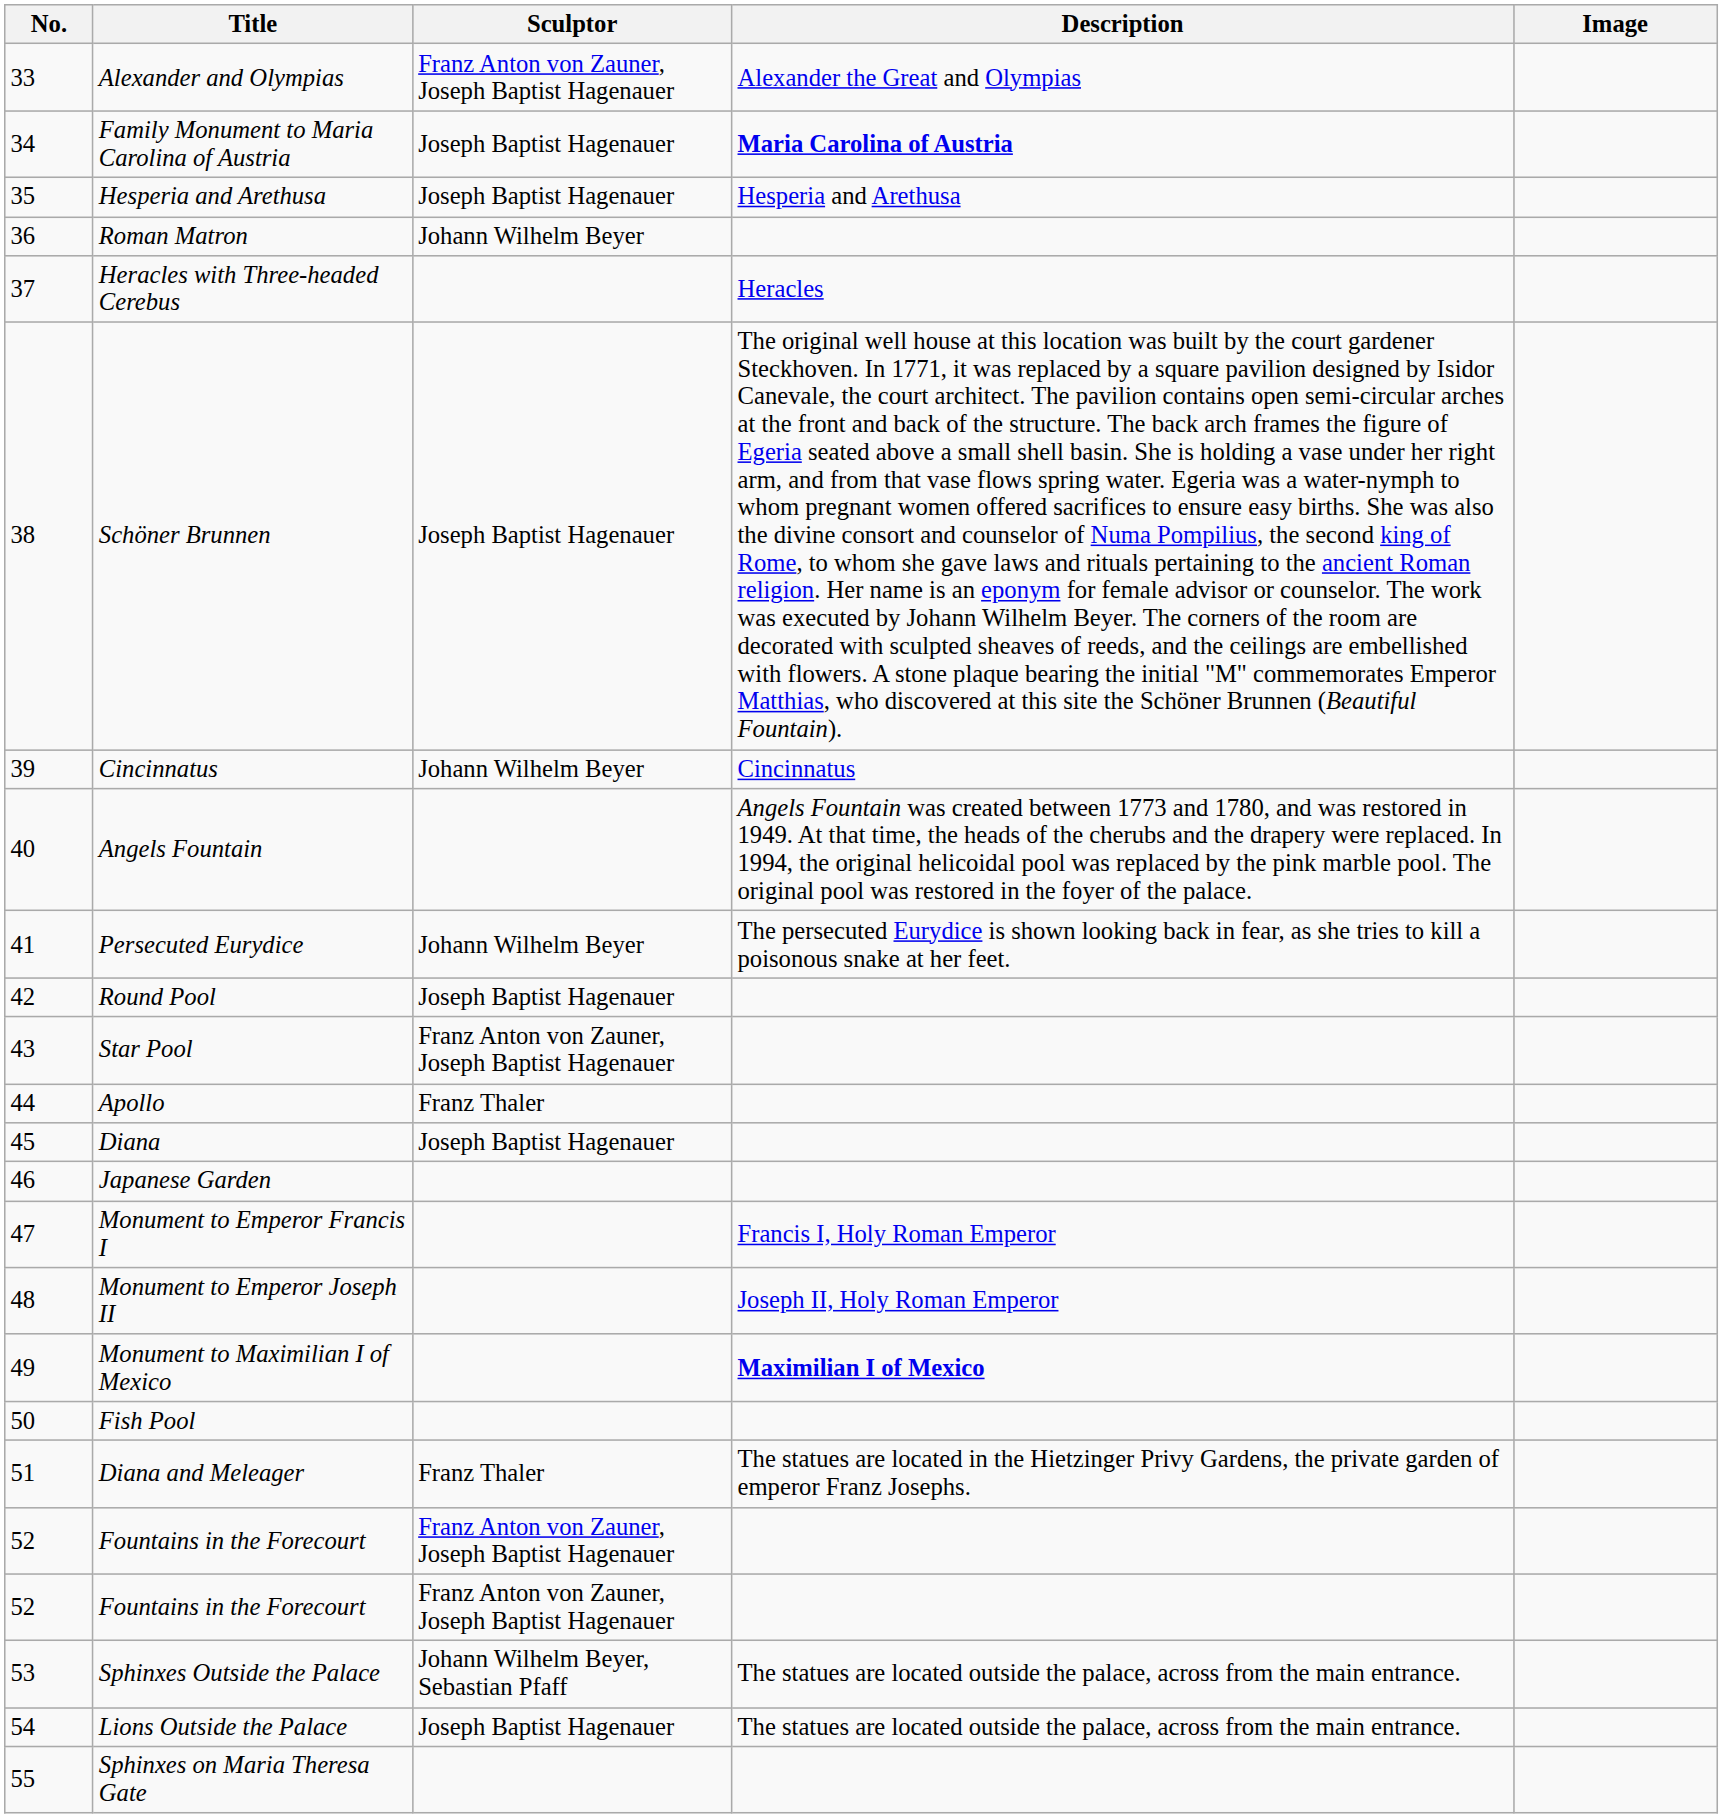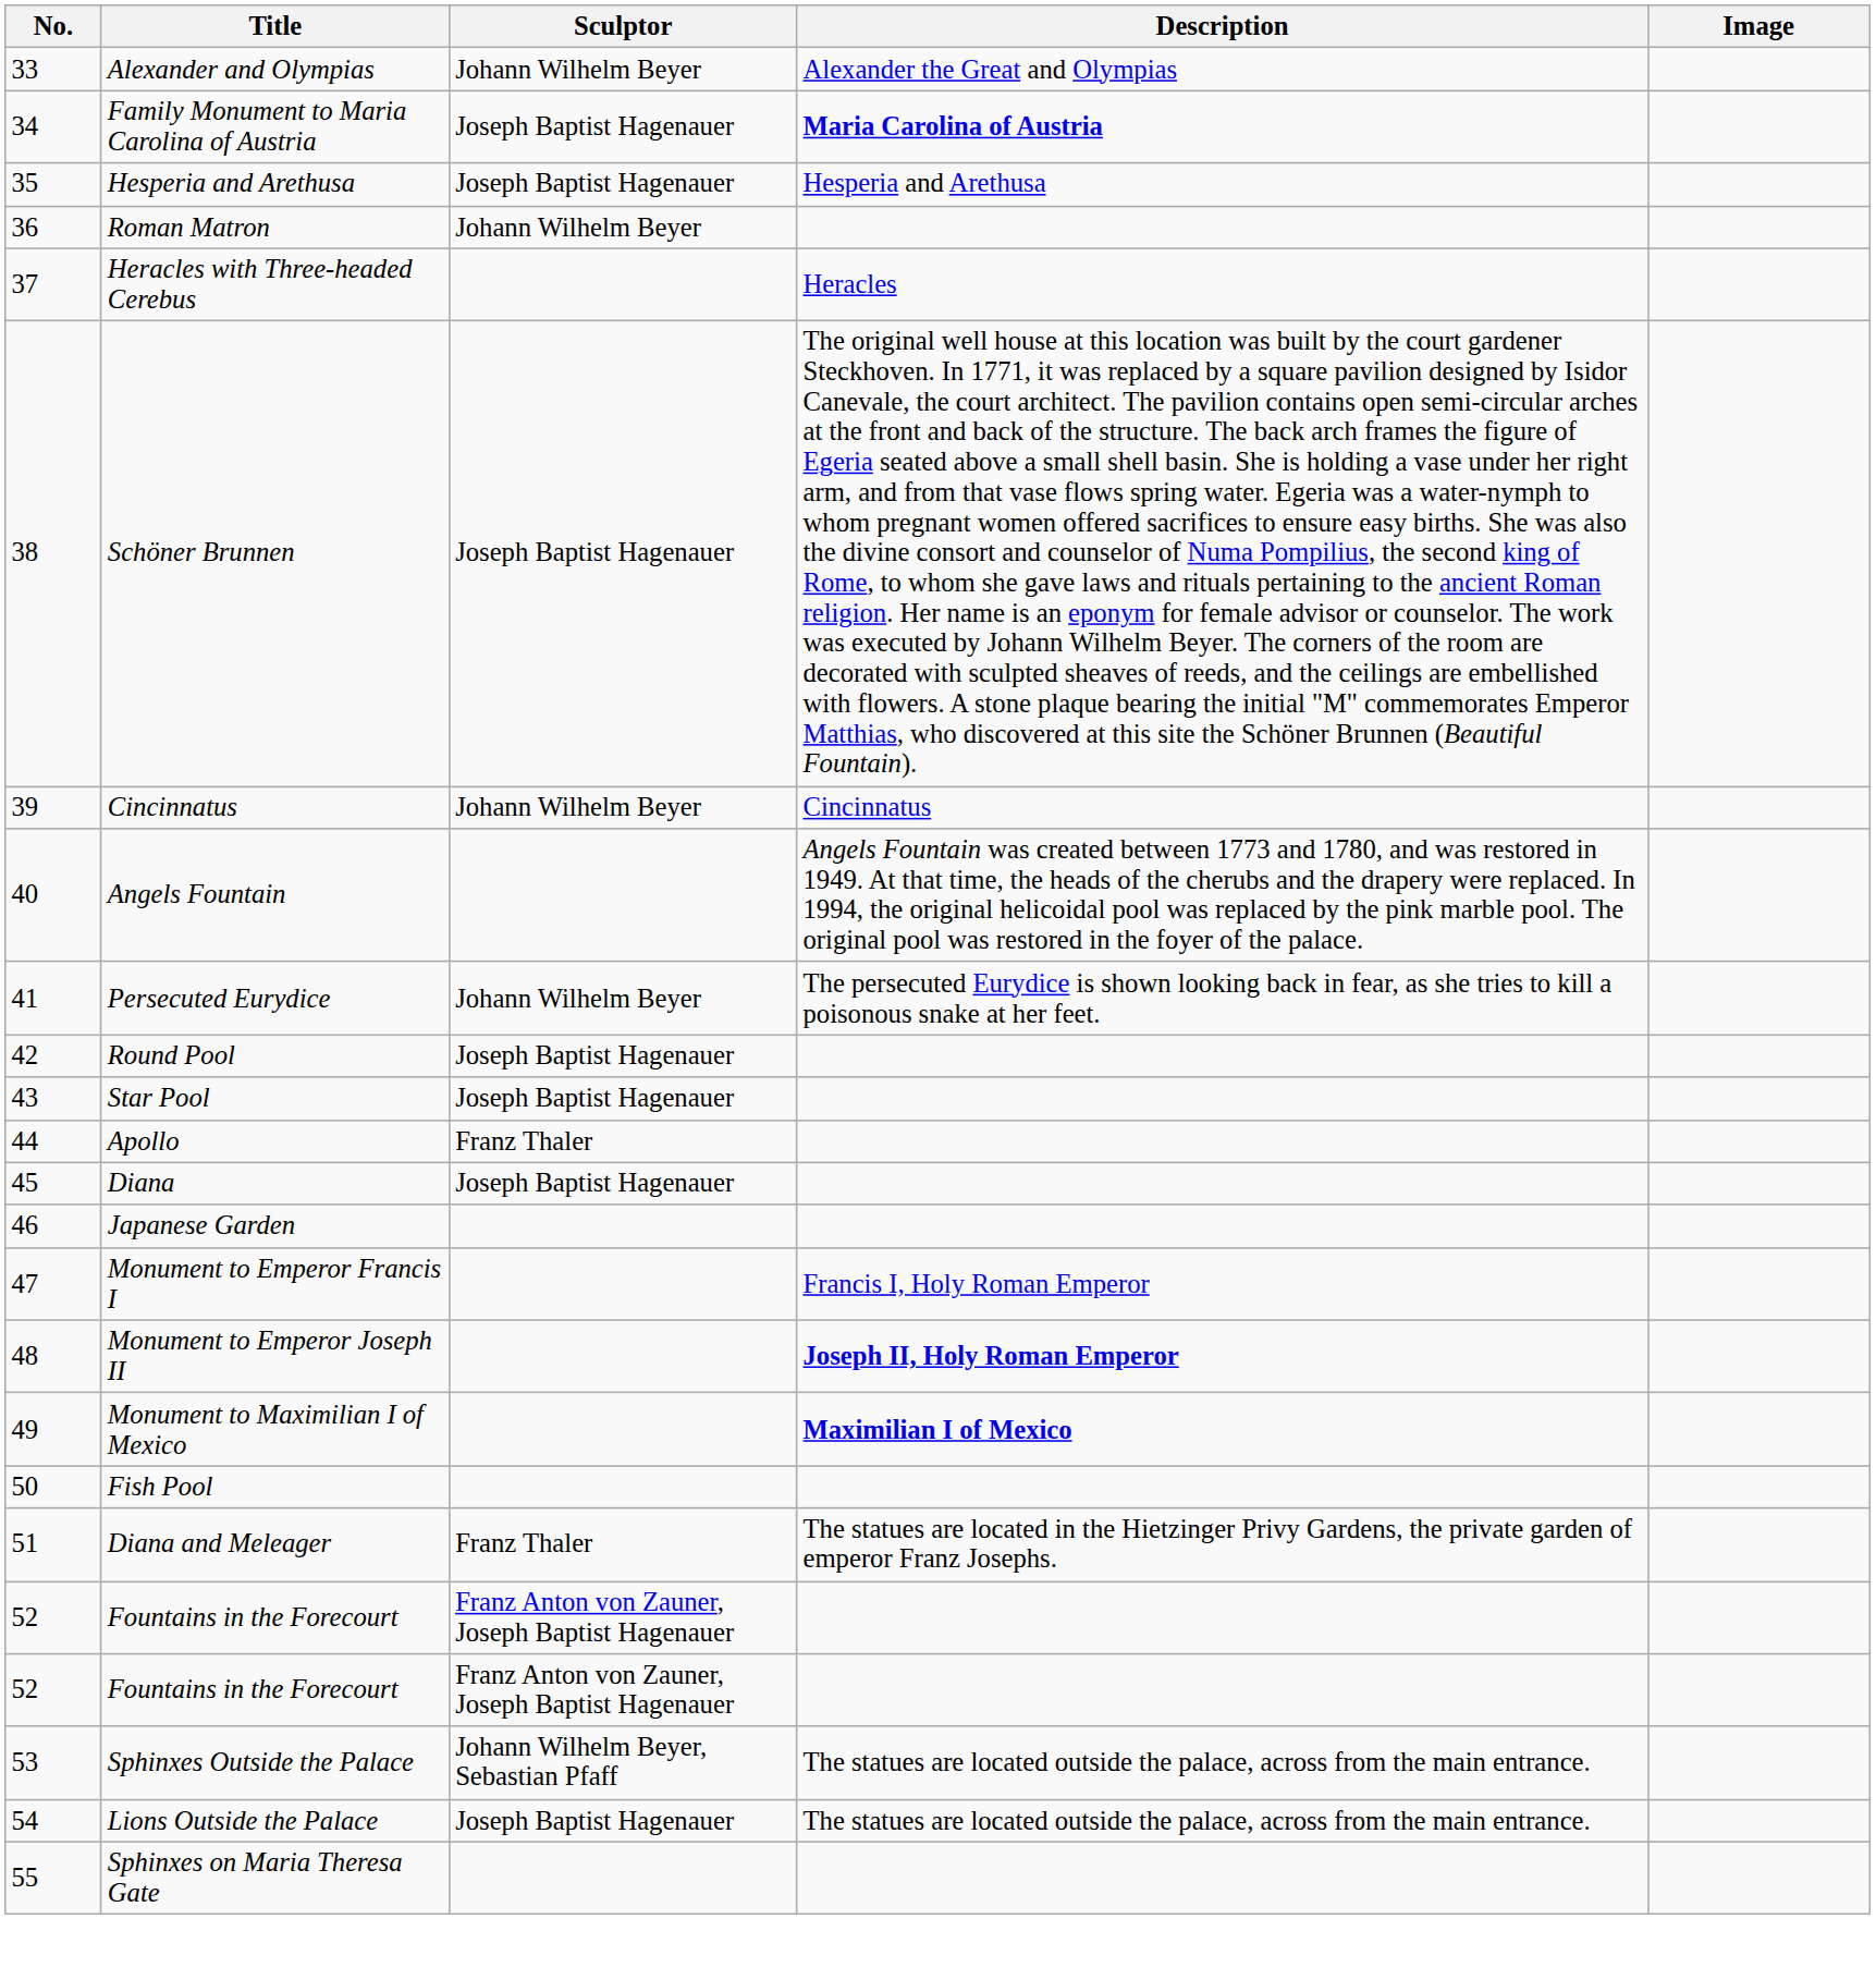 <table class="wikitable sortable" style="text-align:left;">
 <tr>
 <th class="unsortable" style="width:50px;">No.</th>
 <th style="width:200px;">Title</th>
 <th style="width:200px;">Sculptor</th>
 <th class="unsortable" style="width:500px;">Description</th>
 <th class="unsortable" style="width:125px;">Image</th>
 </tr>
 <tr>
 <td>33</td>
 <td><em>Alexander and Olympias</em></td>
-<td><a href='#'>Franz Anton von Zauner</a>, Joseph Baptist Hagenauer</td>
+<td>Johann Wilhelm Beyer</td>
 <td><a href='#'>Alexander the Great</a> and <a href='#'>Olympias</a></td>
 <td></td>
 </tr>
 <tr>
 <td>34</td>
 <td><em>Family Monument to Maria Carolina of Austria</em></td>
 <td>Joseph Baptist Hagenauer</td>
 <td><strong><a href='#'>Maria Carolina of Austria</a></strong></td>
 <td></td>
 </tr>
 <tr>
 <td>35</td>
 <td><em>Hesperia and Arethusa</em></td>
 <td>Joseph Baptist Hagenauer</td>
 <td><a href='#'>Hesperia</a> and <a href='#'>Arethusa</a></td>
 <td></td>
 </tr>
 <tr>
 <td>36</td>
 <td><em>Roman Matron</em></td>
 <td>Johann Wilhelm Beyer</td>
 <td></td>
 <td></td>
 </tr>
 <tr>
 <td>37</td>
 <td><em>Heracles with Three-headed Cerebus</em></td>
 <td></td>
 <td><a href='#'>Heracles</a></td>
 <td></td>
 </tr>
 <tr>
 <td>38</td>
 <td><em>Schöner Brunnen</em></td>
 <td>Joseph Baptist Hagenauer</td>
 <td>The original well house at this location was built by the court gardener Steckhoven. In 1771, it was replaced by a square pavilion designed by Isidor Canevale, the court architect. The pavilion contains open semi-circular arches at the front and back of the structure. The back arch frames the figure of <a href='#'>Egeria</a> seated above a small shell basin. She is holding a vase under her right arm, and from that vase flows spring water. Egeria was a water-nymph to whom pregnant women offered sacrifices to ensure easy births. She was also the divine consort and counselor of <a href='#'>Numa Pompilius</a>, the second <a href='#'>king of Rome</a>, to whom she gave laws and rituals pertaining to the <a href='#'>ancient Roman religion</a>. Her name is an <a href='#'>eponym</a> for female advisor or counselor. The work was executed by Johann Wilhelm Beyer. The corners of the room are decorated with sculpted sheaves of reeds, and the ceilings are embellished with flowers. A stone plaque bearing the initial "M" commemorates Emperor <a href='#'>Matthias</a>, who discovered at this site the Schöner Brunnen (<em>Beautiful Fountain</em>).</td>
 <td></td>
 </tr>
 <tr>
 <td>39</td>
 <td><em>Cincinnatus</em></td>
 <td>Johann Wilhelm Beyer</td>
 <td><a href='#'>Cincinnatus</a></td>
 <td></td>
 </tr>
 <tr>
 <td>40</td>
 <td><em>Angels Fountain</em></td>
 <td></td>
 <td><em>Angels Fountain</em> was created between 1773 and 1780, and was restored in 1949. At that time, the heads of the cherubs and the drapery were replaced. In 1994, the original helicoidal pool was replaced by the pink marble pool. The original pool was restored in the foyer of the palace.</td>
 <td></td>
 </tr>
 <tr>
 <td>41</td>
 <td><em>Persecuted Eurydice</em></td>
 <td>Johann Wilhelm Beyer</td>
 <td>The persecuted <a href='#'>Eurydice</a> is shown looking back in fear, as she tries to kill a poisonous snake at her feet.</td>
 <td></td>
 </tr>
 <tr>
 <td>42</td>
 <td><em>Round Pool</em></td>
 <td>Joseph Baptist Hagenauer</td>
 <td></td>
 <td></td>
 </tr>
 <tr>
 <td>43</td>
 <td><em>Star Pool</em></td>
-<td>Franz Anton von Zauner, Joseph Baptist Hagenauer</td>
+<td>Joseph Baptist Hagenauer</td>
 <td></td>
 <td></td>
 </tr>
 <tr>
 <td>44</td>
 <td><em>Apollo</em></td>
 <td>Franz Thaler</td>
 <td></td>
 <td></td>
 </tr>
 <tr>
 <td>45</td>
 <td><em>Diana</em></td>
 <td>Joseph Baptist Hagenauer</td>
 <td></td>
 <td></td>
 </tr>
 <tr>
 <td>46</td>
 <td><em>Japanese Garden</em></td>
 <td></td>
 <td></td>
 <td></td>
 </tr>
 <tr>
 <td>47</td>
 <td><em>Monument to Emperor Francis I</em></td>
 <td></td>
 <td><a href='#'>Francis I, Holy Roman Emperor</a></td>
 <td></td>
 </tr>
 <tr>
 <td>48</td>
 <td><em>Monument to Emperor Joseph II</em></td>
 <td></td>
-<td><a href='#'>Joseph II, Holy Roman Emperor</a></td>
+<td><strong><a href='#'>Joseph II, Holy Roman Emperor</a></strong></td>
 <td></td>
 </tr>
 <tr>
 <td>49</td>
 <td><em>Monument to Maximilian I of Mexico</em></td>
 <td></td>
 <td><strong><a href='#'>Maximilian I of Mexico</a></strong></td>
 <td></td>
 </tr>
 <tr>
 <td>50</td>
 <td><em>Fish Pool</em></td>
 <td></td>
 <td></td>
 <td></td>
 </tr>
 <tr>
 <td>51</td>
 <td><em>Diana and Meleager</em></td>
 <td>Franz Thaler</td>
 <td>The statues are located in the Hietzinger Privy Gardens, the private garden of emperor Franz Josephs.</td>
 <td></td>
 </tr>
 <tr>
 <td>52</td>
 <td><em>Fountains in the Forecourt</em></td>
 <td><a href='#'>Franz Anton von Zauner</a>, Joseph Baptist Hagenauer</td>
 <td></td>
 <td></td>
 </tr>
 <tr>
 <td>52</td>
 <td><em>Fountains in the Forecourt</em></td>
 <td>Franz Anton von Zauner, Joseph Baptist Hagenauer</td>
 <td></td>
 <td></td>
 </tr>
 <tr>
 <td>53</td>
 <td><em>Sphinxes Outside the Palace</em></td>
 <td>Johann Wilhelm Beyer, Sebastian Pfaff</td>
 <td>The statues are located outside the palace, across from the main entrance.</td>
 <td></td>
 </tr>
 <tr>
 <td>54</td>
 <td><em>Lions Outside the Palace</em></td>
 <td>Joseph Baptist Hagenauer</td>
 <td>The statues are located outside the palace, across from the main entrance.</td>
 <td></td>
 </tr>
 <tr>
 <td>55</td>
 <td><em>Sphinxes on Maria Theresa Gate</em></td>
 <td></td>
 <td></td>
 <td></td>
 </tr>
 </table>
